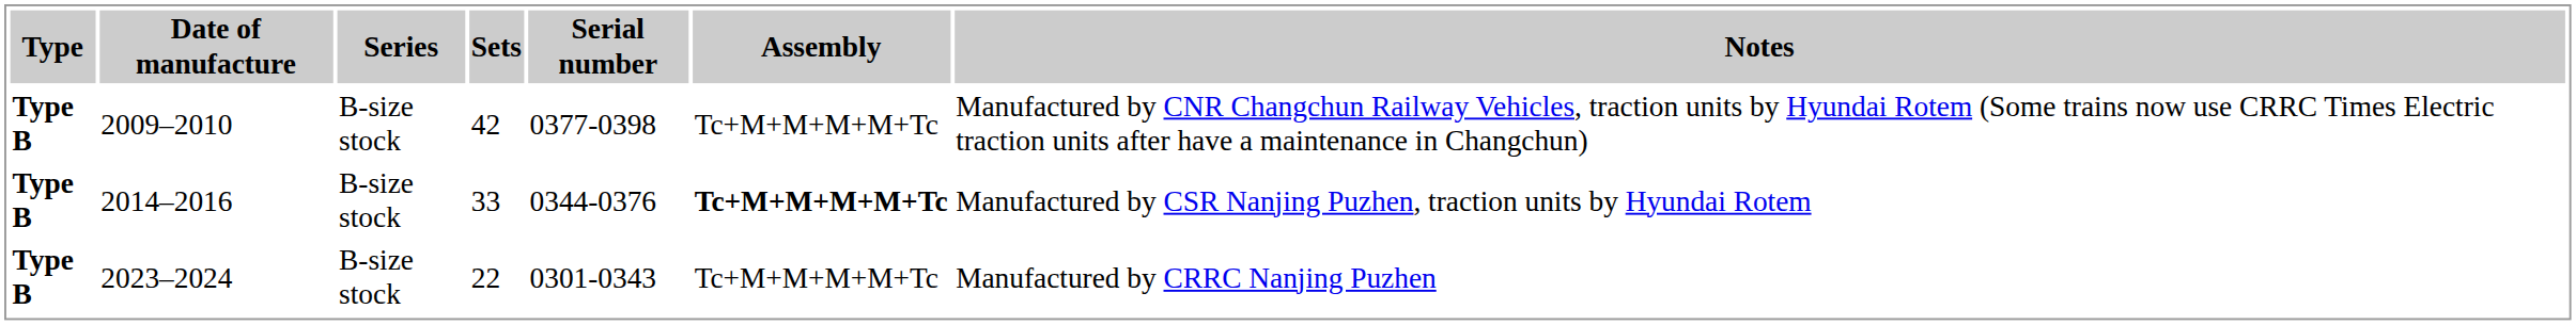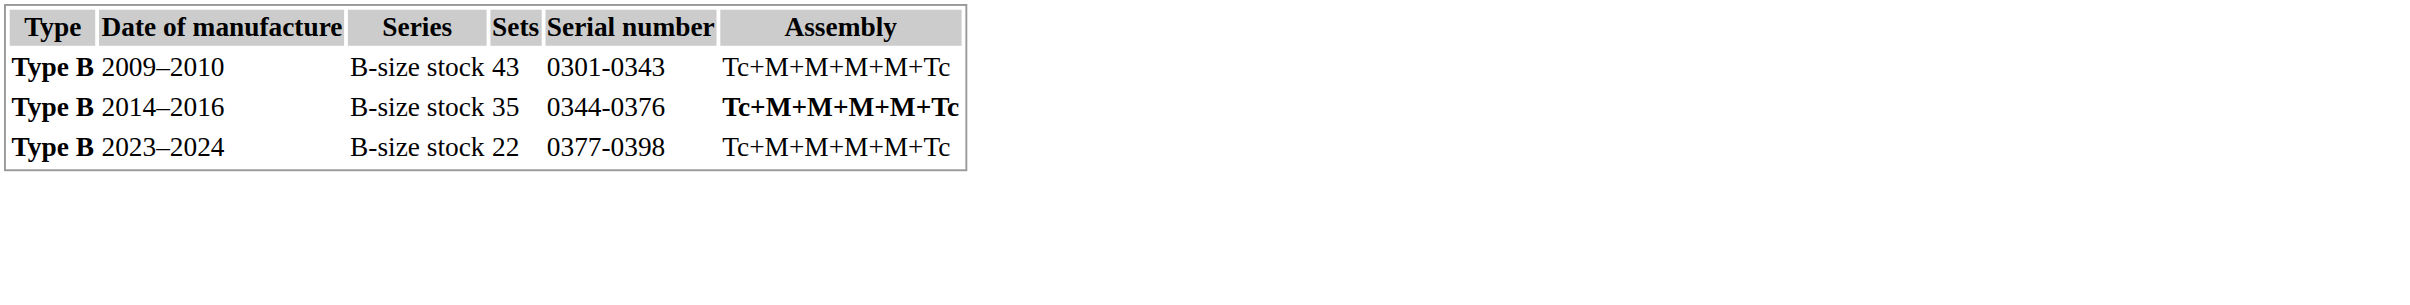 <table border=0 style="border: 1px solid #999; background-color:white; text-align:left;font-size:90%">
 <tr align="center" bgcolor=#cccccc>
 <th>Type</th>
 <th>Date of manufacture</th>
 <th>Series</th>
 <th>Sets</th>
 <th>Serial number</th>
 <th>Assembly</th>
-<th>Notes</th>
 </tr>
 <tr>
 <td><strong>Type B</strong></td>
 <td>2009–2010</td>
 <td>B-size stock</td>
-<td>42</td>
-<td>0377-0398</td>
+<td>43</td>
+<td>0301-0343</td>
 <td>Tc+M+M+M+M+Tc</td>
-<td>Manufactured by <a href='#'>CNR Changchun Railway Vehicles</a>, traction units by <a href='#'>Hyundai Rotem</a> (Some trains now use CRRC Times Electric traction units after have a maintenance in Changchun)</td>
 </tr>
 <tr>
 <td><strong>Type B</strong></td>
 <td>2014–2016</td>
 <td>B-size stock</td>
-<td>33</td>
+<td>35</td>
 <td>0344-0376</td>
 <td><strong>Tc+M+M+M+M+Tc</strong></td>
-<td>Manufactured by <a href='#'>CSR Nanjing Puzhen</a>, traction units by <a href='#'>Hyundai Rotem</a></td>
 </tr>
 <tr>
 <td><strong>Type B</strong></td>
 <td>2023–2024</td>
 <td>B-size stock</td>
 <td>22</td>
-<td>0301-0343</td>
+<td>0377-0398</td>
 <td>Tc+M+M+M+M+Tc</td>
-<td>Manufactured by <a href='#'>CRRC Nanjing Puzhen</a></td>
 </tr>
 </table>
